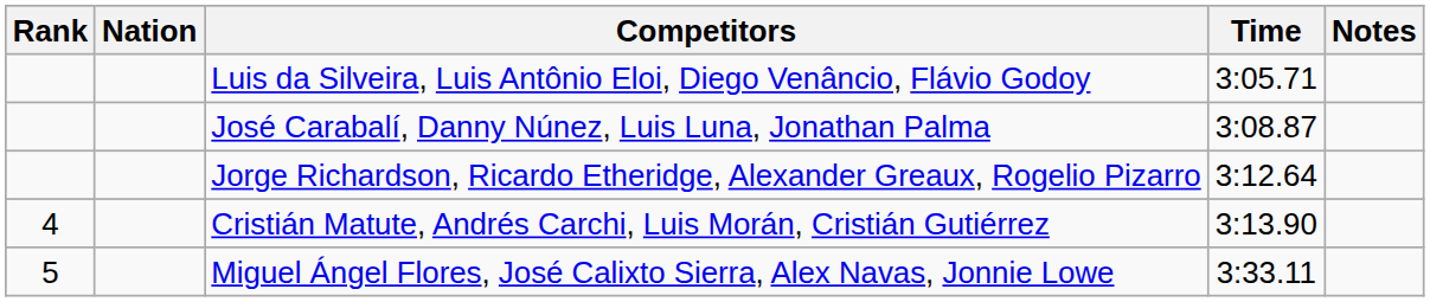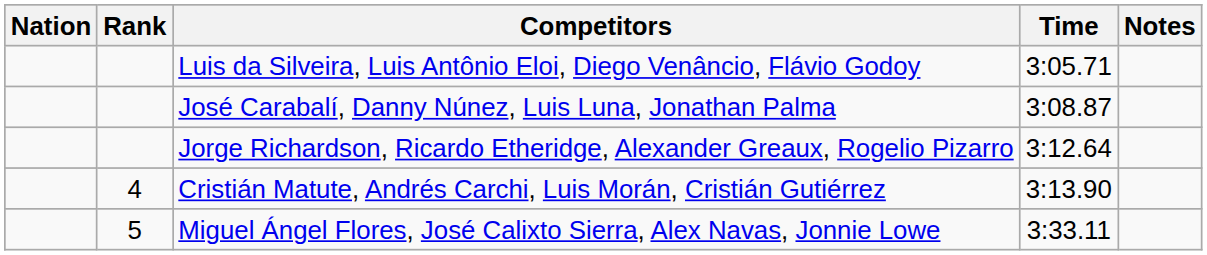 <table class="wikitable sortable" style="text-align:center; font-size:95%">
 <tr>
+<th>Nation</th>
 <th>Rank</th>
-<th>Nation</th>
 <th>Competitors</th>
 <th>Time</th>
 <th>Notes</th>
 </tr>
 <tr>
+<td align=left></td>
 <td></td>
-<td align=left></td>
 <td align=left><a href='#'>Luis da Silveira</a>, <a href='#'>Luis Antônio Eloi</a>, <a href='#'>Diego Venâncio</a>, <a href='#'>Flávio Godoy</a></td>
 <td>3:05.71</td>
 <td></td>
 </tr>
 <tr>
+<td align=left></td>
 <td></td>
-<td align=left></td>
 <td align=left><a href='#'>José Carabalí</a>, <a href='#'>Danny Núnez</a>, <a href='#'>Luis Luna</a>, <a href='#'>Jonathan Palma</a></td>
 <td>3:08.87</td>
 <td></td>
 </tr>
 <tr>
+<td align=left></td>
 <td></td>
-<td align=left></td>
 <td align=left><a href='#'>Jorge Richardson</a>, <a href='#'>Ricardo Etheridge</a>, <a href='#'>Alexander Greaux</a>, <a href='#'>Rogelio Pizarro</a></td>
 <td>3:12.64</td>
 <td></td>
 </tr>
 <tr>
+<td align=left></td>
 <td>4</td>
-<td align=left></td>
 <td align=left><a href='#'>Cristián Matute</a>, <a href='#'>Andrés Carchi</a>, <a href='#'>Luis Morán</a>, <a href='#'>Cristián Gutiérrez</a></td>
 <td>3:13.90</td>
 <td></td>
 </tr>
 <tr>
+<td align=left></td>
 <td>5</td>
-<td align=left></td>
 <td align=left><a href='#'>Miguel Ángel Flores</a>, <a href='#'>José Calixto Sierra</a>, <a href='#'>Alex Navas</a>, <a href='#'>Jonnie Lowe</a></td>
 <td>3:33.11</td>
 <td></td>
 </tr>
 </table>
